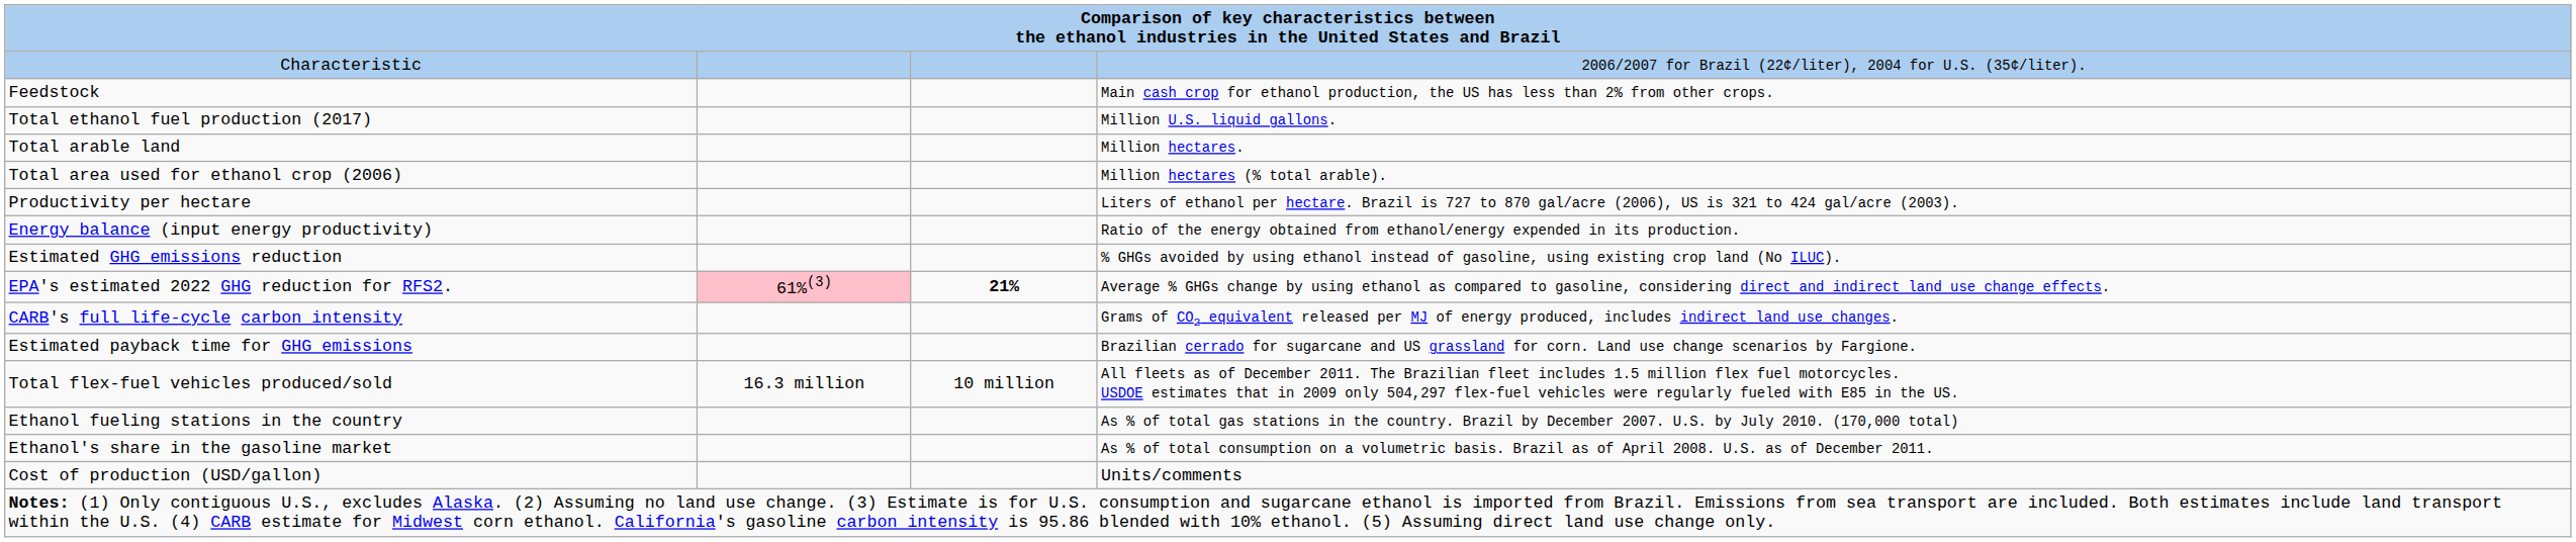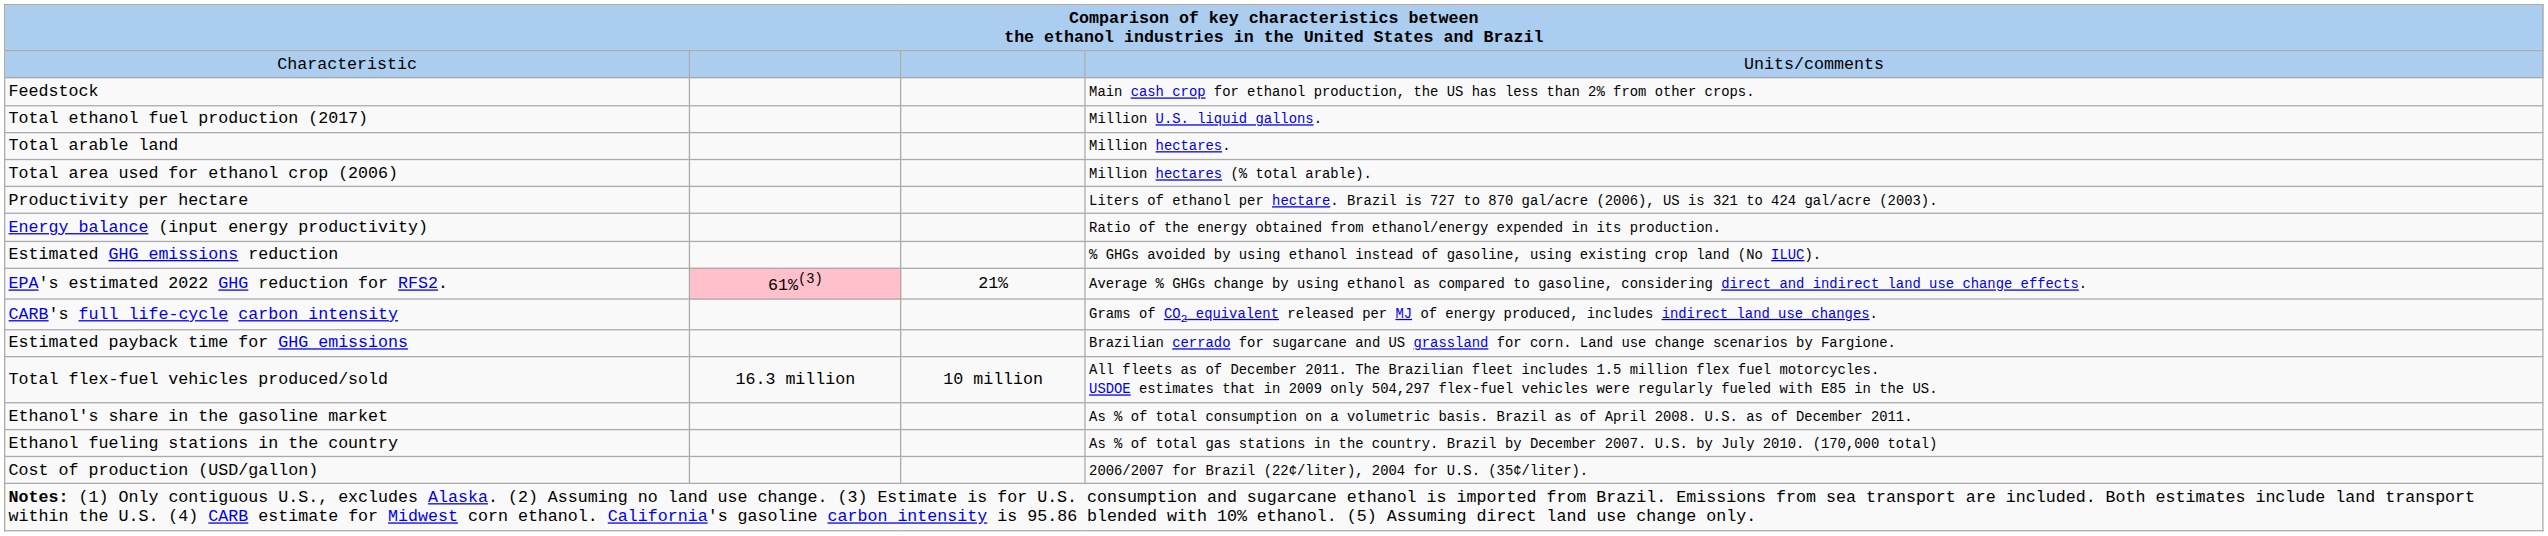 <table class="wikitable" style="margin: 1em auto 1em auto">
 <tr>
 <th colspan="4"  style="text-align:center; background:#abcdef;">Comparison of key characteristics between <br> the ethanol industries in the United States and Brazil</th>
 </tr>
 <tr style="text-align:center; background:#abcdef;">
 <td>Characteristic</td>
 <td></td>
 <td></td>
-<td><small>2006/2007 for Brazil (22¢/liter), 2004 for U.S. (35¢/liter).</small></td>
+<td>Units/comments</td>
 </tr>
 <tr>
 <td>Feedstock</td>
 <td></td>
 <td></td>
 <td><small>Main <a href='#'>cash crop</a> for ethanol production, the US has less than 2% from other crops.</small></td>
 </tr>
 <tr>
 <td>Total ethanol fuel production (2017)</td>
 <td></td>
 <td></td>
 <td><small>Million <a href='#'>U.S. liquid gallons</a>. </small></td>
 </tr>
 <tr>
 <td>Total arable land</td>
 <td></td>
 <td></td>
 <td><small>Million <a href='#'>hectares</a>.</small></td>
 </tr>
 <tr>
 <td>Total area used for ethanol crop (2006)</td>
 <td></td>
 <td></td>
 <td><small>Million <a href='#'>hectares</a> (% total arable).</small></td>
 </tr>
 <tr>
 <td>Productivity per hectare</td>
 <td></td>
 <td></td>
 <td><small>Liters of ethanol per <a href='#'>hectare</a>. Brazil is 727 to 870 gal/acre (2006), US is 321 to 424 gal/acre (2003).</small></td>
 </tr>
 <tr>
 <td><a href='#'>Energy balance</a> (input energy productivity)</td>
 <td></td>
 <td></td>
 <td><small>Ratio of the energy obtained from ethanol/energy expended in its production.</small></td>
 </tr>
 <tr>
 <td>Estimated <a href='#'>GHG emissions</a> reduction</td>
 <td></td>
 <td></td>
 <td><small>% GHGs avoided by using ethanol instead of gasoline, using existing crop land (No <a href='#'>ILUC</a>).</small></td>
 </tr>
 <tr>
 <td><a href='#'>EPA</a>'s estimated 2022 <a href='#'>GHG</a> reduction for <a href='#'>RFS2</a>.</td>
 <td align=center style="background: pink;">61%<sup>(3)</sup></td>
-<td align=center><strong>21%</strong></td>
+<td align=center>21%</td>
 <td><small>Average % GHGs change by using ethanol as compared to gasoline, considering <a href='#'>direct and indirect land use change effects</a>.</small></td>
 </tr>
 <tr>
 <td><a href='#'>CARB</a>'s <a href='#'>full life-cycle</a> <a href='#'>carbon intensity</a></td>
 <td></td>
 <td></td>
 <td><small>Grams of <a href='#'>CO<sub>2</sub> equivalent</a> released per <a href='#'>MJ</a> of energy produced, includes <a href='#'>indirect land use changes</a>.</small></td>
 </tr>
 <tr>
 <td>Estimated payback time for <a href='#'>GHG emissions</a></td>
 <td></td>
 <td></td>
 <td><small>Brazilian <a href='#'>cerrado</a> for sugarcane and US <a href='#'>grassland</a> for corn. Land use change scenarios by Fargione.</small></td>
 </tr>
 <tr>
 <td>Total flex-fuel vehicles produced/sold</td>
 <td style="text-align:center;">16.3 million</td>
 <td style="text-align:center;">10 million</td>
 <td><small>All fleets as of December 2011. The Brazilian fleet includes 1.5 million flex fuel motorcycles.<br> <a href='#'>USDOE</a> estimates that in 2009 only 504,297 flex-fuel vehicles were regularly fueled with E85 in the US.</small></td>
 </tr>
 <tr>
+<td>Ethanol's share in the gasoline market</td>
+<td></td>
+<td></td>
+<td><small>As % of total consumption on a volumetric basis. Brazil as of April 2008. U.S. as of December 2011.</small></td>
+</tr>
+<tr>
 <td>Ethanol fueling stations in the country</td>
 <td></td>
 <td></td>
 <td><small>As % of total gas stations in the country. Brazil by December 2007. U.S. by July 2010. (170,000 total)</small></td>
 </tr>
 <tr>
-<td>Ethanol's share in the gasoline market</td>
-<td></td>
-<td></td>
-<td><small>As % of total consumption on a volumetric basis. Brazil as of April 2008. U.S. as of December 2011.</small></td>
-</tr>
-<tr>
 <td>Cost of production (USD/gallon)</td>
 <td></td>
 <td></td>
-<td>Units/comments</td>
+<td><small>2006/2007 for Brazil (22¢/liter), 2004 for U.S. (35¢/liter).</small></td>
 </tr>
 <tr>
 <td colspan="4" style="text-align:left;"><strong>Notes:</strong> (1) Only contiguous U.S., excludes <a href='#'>Alaska</a>. (2) Assuming no land use change. (3) Estimate is for U.S. consumption and sugarcane ethanol is imported from Brazil. Emissions from sea transport are included. Both estimates include land transport within the U.S. (4) <a href='#'>CARB</a> estimate for <a href='#'>Midwest</a> corn ethanol. <a href='#'>California</a>'s gasoline <a href='#'>carbon intensity</a> is 95.86 blended with 10% ethanol. (5) Assuming direct land use change only.</td>
 </tr>
 </table>
